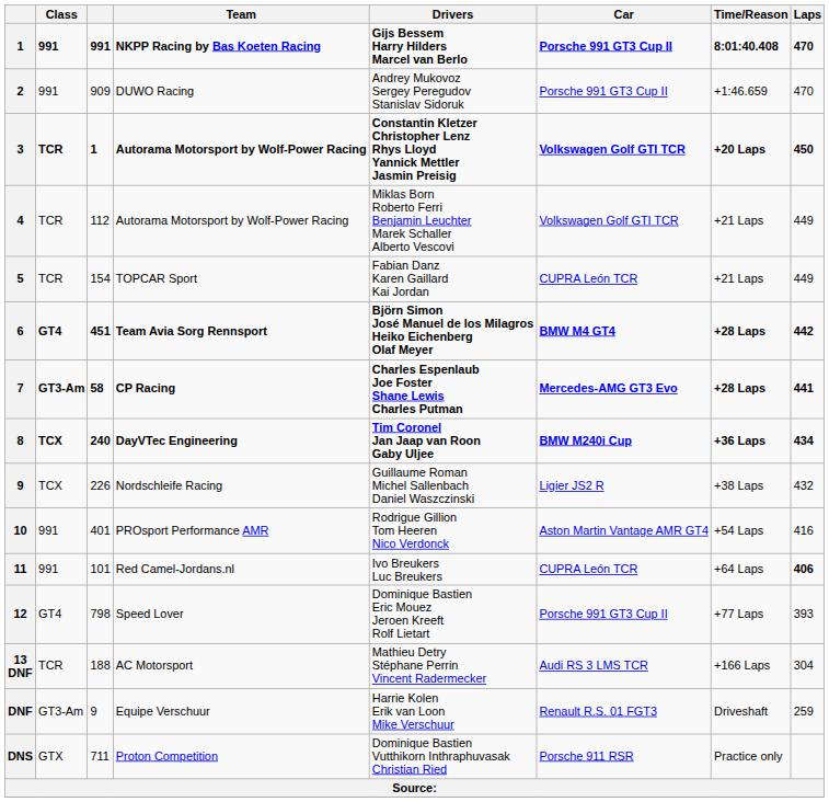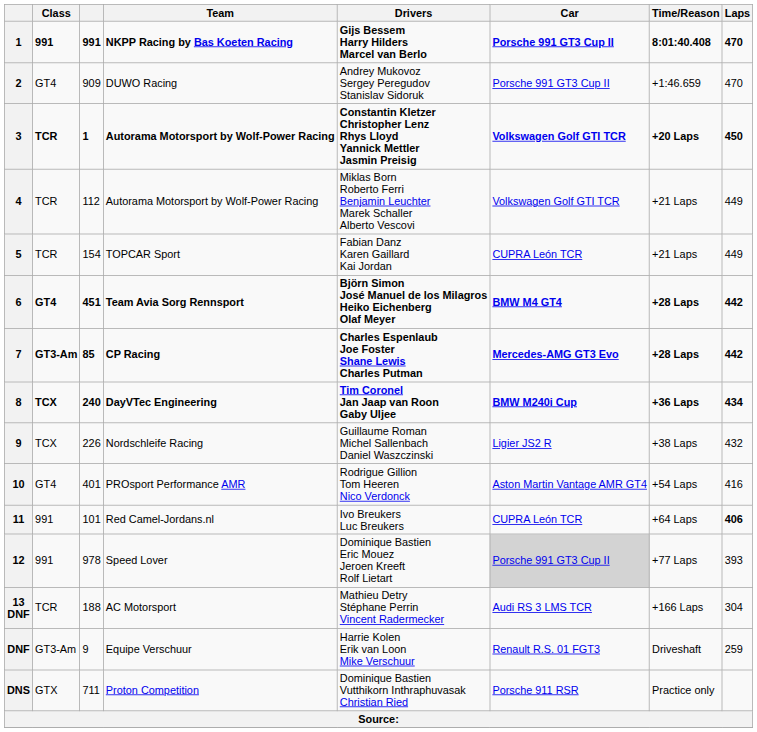 <table class="wikitable" style="font-size: 85%;">
 <tr>
 <th></th>
 <th>Class</th>
 <th></th>
 <th>Team</th>
 <th>Drivers</th>
 <th>Car</th>
 <th>Time/Reason</th>
 <th>Laps</th>
 </tr>
 <tr>
 <th>1</th>
 <td><strong>991</strong></td>
 <td><strong>991</strong></td>
 <td><strong> NKPP Racing by <a href='#'>Bas Koeten Racing</a></strong></td>
 <td><strong> Gijs Bessem<br> Harry Hilders<br> Marcel van Berlo</strong></td>
 <td><strong><a href='#'>Porsche 991 GT3 Cup II</a></strong></td>
 <td><strong>8:01:40.408</strong></td>
 <td><strong>470</strong></td>
 </tr>
 <tr>
 <th>2</th>
-<td>991</td>
+<td>GT4</td>
 <td>909</td>
 <td> DUWO Racing</td>
 <td> Andrey Mukovoz<br> Sergey Peregudov<br> Stanislav Sidoruk</td>
 <td><a href='#'>Porsche 991 GT3 Cup II</a></td>
 <td>+1:46.659</td>
 <td>470</td>
 </tr>
 <tr>
 <th>3</th>
 <td><strong>TCR</strong></td>
 <td><strong>1</strong></td>
 <td><strong> Autorama Motorsport by Wolf-Power Racing</strong></td>
 <td><strong> Constantin Kletzer<br> Christopher Lenz<br> Rhys Lloyd<br> Yannick Mettler<br> Jasmin Preisig</strong></td>
 <td><strong><a href='#'>Volkswagen Golf GTI TCR</a></strong></td>
 <td><strong>+20 Laps</strong></td>
 <td><strong>450</strong></td>
 </tr>
 <tr>
 <th>4</th>
 <td>TCR</td>
 <td>112</td>
 <td> Autorama Motorsport by Wolf-Power Racing</td>
 <td> Miklas Born<br> Roberto Ferri<br> <a href='#'>Benjamin Leuchter</a><br> Marek Schaller<br> Alberto Vescovi</td>
 <td><a href='#'>Volkswagen Golf GTI TCR</a></td>
 <td>+21 Laps</td>
 <td>449</td>
 </tr>
 <tr>
 <th>5</th>
 <td>TCR</td>
 <td>154</td>
 <td> TOPCAR Sport</td>
 <td> Fabian Danz<br> Karen Gaillard<br> Kai Jordan</td>
 <td><a href='#'>CUPRA León TCR</a></td>
 <td>+21 Laps</td>
 <td>449</td>
 </tr>
 <tr>
 <th>6</th>
 <td><strong>GT4</strong></td>
 <td><strong>451</strong></td>
 <td><strong> Team Avia Sorg Rennsport</strong></td>
 <td><strong> Björn Simon<br> José Manuel de los Milagros<br> Heiko Eichenberg<br> Olaf Meyer</strong></td>
 <td><strong><a href='#'>BMW M4 GT4</a></strong></td>
 <td><strong>+28 Laps</strong></td>
 <td><strong>442</strong></td>
 </tr>
 <tr>
 <th>7</th>
 <td><strong>GT3-Am</strong></td>
-<td><strong>58</strong></td>
+<td><strong>85</strong></td>
 <td><strong> CP Racing</strong></td>
 <td><strong> Charles Espenlaub<br> Joe Foster<br> <a href='#'>Shane Lewis</a><br> Charles Putman</strong></td>
 <td><strong><a href='#'>Mercedes-AMG GT3 Evo</a></strong></td>
 <td><strong>+28 Laps</strong></td>
-<td><strong>441</strong></td>
+<td><strong>442</strong></td>
 </tr>
 <tr>
 <th>8</th>
 <td><strong>TCX</strong></td>
 <td><strong>240</strong></td>
 <td><strong> DayVTec Engineering</strong></td>
 <td><strong> <a href='#'>Tim Coronel</a><br> Jan Jaap van Roon<br> Gaby Uljee</strong></td>
 <td><strong><a href='#'>BMW M240i Cup</a></strong></td>
 <td><strong>+36 Laps</strong></td>
 <td><strong>434</strong></td>
 </tr>
 <tr>
 <th>9</th>
 <td>TCX</td>
 <td>226</td>
 <td> Nordschleife Racing</td>
 <td> Guillaume Roman<br> Michel Sallenbach<br> Daniel Waszczinski</td>
 <td><a href='#'>Ligier JS2 R</a></td>
 <td>+38 Laps</td>
 <td>432</td>
 </tr>
 <tr>
 <th>10</th>
-<td>991</td>
+<td>GT4</td>
 <td>401</td>
 <td> PROsport Performance <a href='#'>AMR</a></td>
 <td> Rodrigue Gillion<br> Tom Heeren<br> <a href='#'>Nico Verdonck</a></td>
 <td><a href='#'>Aston Martin Vantage AMR GT4</a></td>
 <td>+54 Laps</td>
 <td>416</td>
 </tr>
 <tr>
 <th>11</th>
 <td>991</td>
 <td>101</td>
 <td> Red Camel-Jordans.nl</td>
 <td> Ivo Breukers<br> Luc Breukers</td>
 <td><a href='#'>CUPRA León TCR</a></td>
 <td>+64 Laps</td>
 <td><strong>406</strong></td>
 </tr>
 <tr>
 <th>12</th>
-<td>GT4</td>
-<td>798</td>
+<td>991</td>
+<td>978</td>
 <td> Speed Lover</td>
 <td> Dominique Bastien<br> Eric Mouez<br> Jeroen Kreeft<br> Rolf Lietart</td>
-<td><a href='#'>Porsche 991 GT3 Cup II</a></td>
+<td style="background: lightgrey;"><a href='#'>Porsche 991 GT3 Cup II</a></td>
 <td>+77 Laps</td>
 <td>393</td>
 </tr>
 <tr>
 <th>13<br>DNF</th>
 <td>TCR</td>
 <td>188</td>
 <td> AC Motorsport</td>
 <td> Mathieu Detry<br> Stéphane Perrin<br> <a href='#'>Vincent Radermecker</a></td>
 <td><a href='#'>Audi RS 3 LMS TCR</a></td>
 <td>+166 Laps</td>
 <td>304</td>
 </tr>
 <tr>
 <th>DNF</th>
 <td>GT3-Am</td>
 <td>9</td>
 <td> Equipe Verschuur</td>
 <td> Harrie Kolen<br> Erik van Loon<br> <a href='#'>Mike Verschuur</a></td>
 <td><a href='#'>Renault R.S. 01 FGT3</a></td>
 <td>Driveshaft</td>
 <td>259</td>
 </tr>
 <tr>
 <th>DNS</th>
 <td>GTX</td>
 <td>711</td>
 <td> <a href='#'>Proton Competition</a></td>
 <td> Dominique Bastien<br> Vutthikorn Inthraphuvasak<br> <a href='#'>Christian Ried</a></td>
 <td><a href='#'>Porsche 911 RSR</a></td>
 <td>Practice only</td>
 <td></td>
 </tr>
 <tr>
 <th colspan=8>Source:</th>
 </tr>
 <tr>
 </tr>
 </table>
